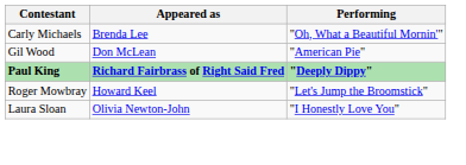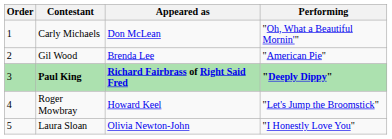 <table class="wikitable">
 <tr>
+<th>Order</th>
 <th>Contestant</th>
 <th>Appeared as</th>
 <th>Performing</th>
 </tr>
 <tr>
+<td>1</td>
 <td>Carly Michaels</td>
-<td><a href='#'>Brenda Lee</a></td>
+<td><a href='#'>Don McLean</a></td>
 <td>"<a href='#'>Oh, What a Beautiful Mornin'</a>"</td>
 </tr>
 <tr>
+<td>2</td>
 <td>Gil Wood</td>
-<td><a href='#'>Don McLean</a></td>
+<td><a href='#'>Brenda Lee</a></td>
 <td>"<a href='#'>American Pie</a>"</td>
 </tr>
 <tr style="background:#ACE1AF;">
+<td>3</td>
 <td><strong>Paul King</strong></td>
 <td><strong><a href='#'>Richard Fairbrass</a> of <a href='#'>Right Said Fred</a></strong></td>
 <td><strong>"<a href='#'>Deeply Dippy</a>"</strong></td>
 </tr>
 <tr>
+<td>4</td>
 <td>Roger Mowbray</td>
 <td><a href='#'>Howard Keel</a></td>
 <td>"<a href='#'>Let's Jump the Broomstick</a>"</td>
 </tr>
 <tr>
+<td>5</td>
 <td>Laura Sloan</td>
 <td><a href='#'>Olivia Newton-John</a></td>
 <td>"<a href='#'>I Honestly Love You</a>"</td>
 </tr>
 </table>
